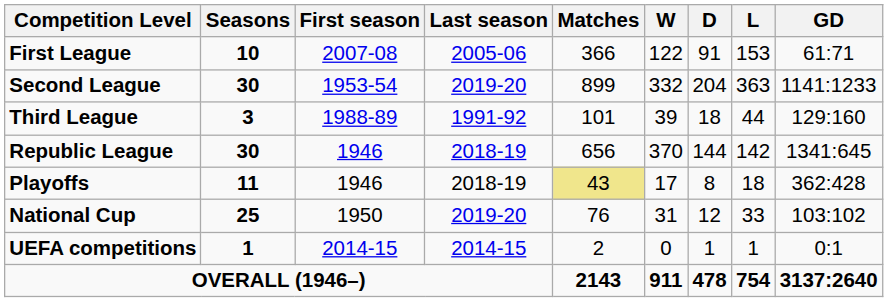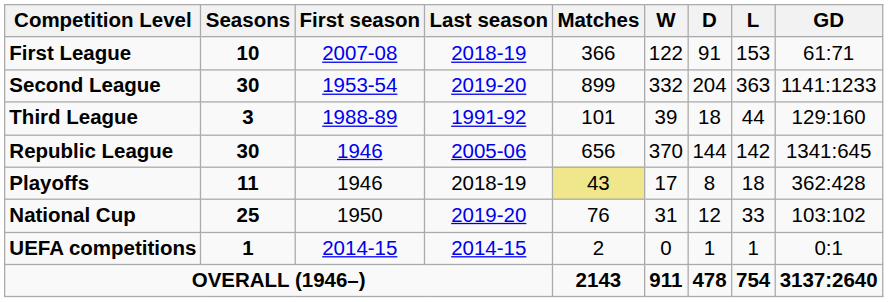 <table class="wikitable" style="text-align:center">
 <tr>
 <th>Competition Level</th>
 <th>Seasons</th>
 <th>First season</th>
 <th>Last season</th>
 <th>Matches</th>
 <th>W</th>
 <th>D</th>
 <th>L</th>
 <th>GD</th>
 </tr>
 <tr>
 <td style="text-align:left;"><strong>First League</strong></td>
 <td><strong>10</strong></td>
 <td><a href='#'>2007-08</a></td>
-<td><a href='#'>2005-06</a></td>
+<td><a href='#'>2018-19</a></td>
 <td>366</td>
 <td>122</td>
 <td>91</td>
 <td>153</td>
 <td>61:71</td>
 </tr>
 <tr>
 <td style="text-align:left;"><strong>Second League</strong></td>
 <td><strong>30</strong></td>
 <td><a href='#'>1953-54</a></td>
 <td><a href='#'>2019-20</a></td>
 <td>899</td>
 <td>332</td>
 <td>204</td>
 <td>363</td>
 <td>1141:1233</td>
 </tr>
 <tr>
 <td style="text-align:left;"><strong>Third League</strong></td>
 <td><strong>3</strong></td>
 <td><a href='#'>1988-89</a></td>
 <td><a href='#'>1991-92</a></td>
 <td>101</td>
 <td>39</td>
 <td>18</td>
 <td>44</td>
 <td>129:160</td>
 </tr>
 <tr>
 <td style="text-align:left;"><strong>Republic League</strong></td>
 <td><strong>30</strong></td>
 <td><a href='#'>1946</a></td>
-<td><a href='#'>2018-19</a></td>
+<td><a href='#'>2005-06</a></td>
 <td>656</td>
 <td>370</td>
 <td>144</td>
 <td>142</td>
 <td>1341:645</td>
 </tr>
 <tr>
 <td style="text-align:left;"><strong>Playoffs</strong></td>
 <td><strong>11</strong></td>
 <td>1946</td>
 <td>2018-19</td>
 <td style="background: khaki;">43</td>
 <td>17</td>
 <td>8</td>
 <td>18</td>
 <td>362:428</td>
 </tr>
 <tr>
 <td style="text-align:left;"><strong>National Cup</strong></td>
 <td><strong>25</strong></td>
 <td>1950</td>
 <td><a href='#'>2019-20</a></td>
 <td>76</td>
 <td>31</td>
 <td>12</td>
 <td>33</td>
 <td>103:102</td>
 </tr>
 <tr>
 <td style="text-align:left;"><strong>UEFA competitions</strong></td>
 <td><strong>1</strong></td>
 <td><a href='#'>2014-15</a></td>
 <td><a href='#'>2014-15</a></td>
 <td>2</td>
 <td>0</td>
 <td>1</td>
 <td>1</td>
 <td>0:1</td>
 </tr>
 <tr>
 <td colspan="4"><strong>OVERALL (1946–)</strong></td>
 <td><strong>2143</strong></td>
 <td><strong>911</strong></td>
 <td><strong>478</strong></td>
 <td><strong>754</strong></td>
 <td><strong>3137:2640</strong></td>
 </tr>
 </table>
